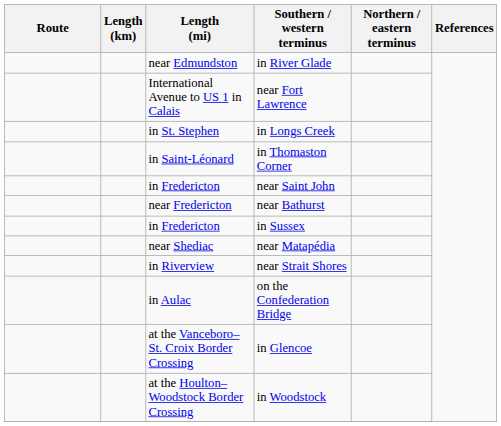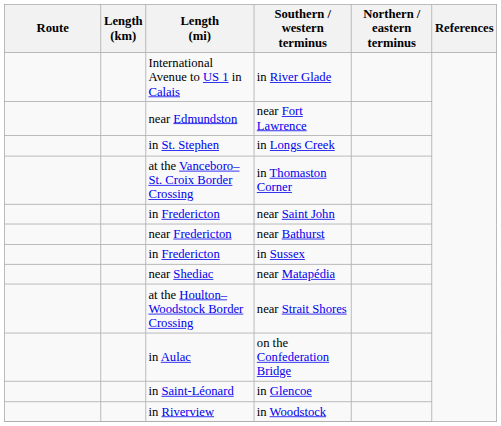 <table class="wikitable" style="margin:auto;">
 <tr>
 <th scope=col width=115>Route</th>
 <th scope=col>Length<br>(km)</th>
 <th scope=col>Length<br>(mi)</th>
 <th scope=col>Southern / western terminus</th>
 <th scope=col>Northern / eastern terminus</th>
 <th scope=col width="5%">References</th>
 </tr>
 <tr>
 <td></td>
 <td></td>
-<td> near <a href='#'>Edmundston</a></td>
+<td>International Avenue to <a href='#'>US 1</a> in <a href='#'>Calais</a></td>
 <td> in <a href='#'>River Glade</a></td>
 <td></td>
 </tr>
 <tr>
 <td></td>
 <td></td>
-<td>International Avenue to <a href='#'>US 1</a> in <a href='#'>Calais</a></td>
+<td> near <a href='#'>Edmundston</a></td>
 <td> near <a href='#'>Fort Lawrence</a></td>
 <td></td>
 </tr>
 <tr>
 <td></td>
 <td></td>
 <td> in <a href='#'>St. Stephen</a></td>
 <td> in <a href='#'>Longs Creek</a></td>
 <td></td>
 </tr>
 <tr>
 <td></td>
 <td></td>
-<td> in <a href='#'>Saint-Léonard</a></td>
+<td> at the <a href='#'>Vanceboro–St. Croix Border Crossing</a></td>
 <td> in <a href='#'>Thomaston Corner</a></td>
 <td></td>
 </tr>
 <tr>
 <td></td>
 <td></td>
 <td> in <a href='#'>Fredericton</a></td>
 <td> near <a href='#'>Saint John</a></td>
 <td></td>
 </tr>
 <tr>
 <td></td>
 <td></td>
 <td> near <a href='#'>Fredericton</a></td>
 <td> near <a href='#'>Bathurst</a></td>
 <td></td>
 </tr>
 <tr>
 <td></td>
 <td></td>
 <td> in <a href='#'>Fredericton</a></td>
 <td> in <a href='#'>Sussex</a></td>
 <td></td>
 </tr>
 <tr>
 <td></td>
 <td></td>
 <td> near <a href='#'>Shediac</a></td>
 <td> near <a href='#'>Matapédia</a></td>
 <td></td>
 </tr>
 <tr>
 <td></td>
 <td></td>
-<td> in <a href='#'>Riverview</a></td>
+<td> at the <a href='#'>Houlton–Woodstock Border Crossing</a></td>
 <td> near <a href='#'>Strait Shores</a></td>
 <td></td>
 </tr>
 <tr>
 <td></td>
 <td></td>
 <td> in <a href='#'>Aulac</a></td>
 <td> on the <a href='#'>Confederation Bridge</a></td>
 <td></td>
 </tr>
 <tr>
 <td></td>
 <td></td>
-<td> at the <a href='#'>Vanceboro–St. Croix Border Crossing</a></td>
+<td> in <a href='#'>Saint-Léonard</a></td>
 <td> in <a href='#'>Glencoe</a></td>
 <td></td>
 </tr>
 <tr>
 <td></td>
 <td></td>
-<td> at the <a href='#'>Houlton–Woodstock Border Crossing</a></td>
+<td> in <a href='#'>Riverview</a></td>
 <td> in <a href='#'>Woodstock</a></td>
 <td></td>
 </tr>
 <tr>
 </tr>
 </table>
